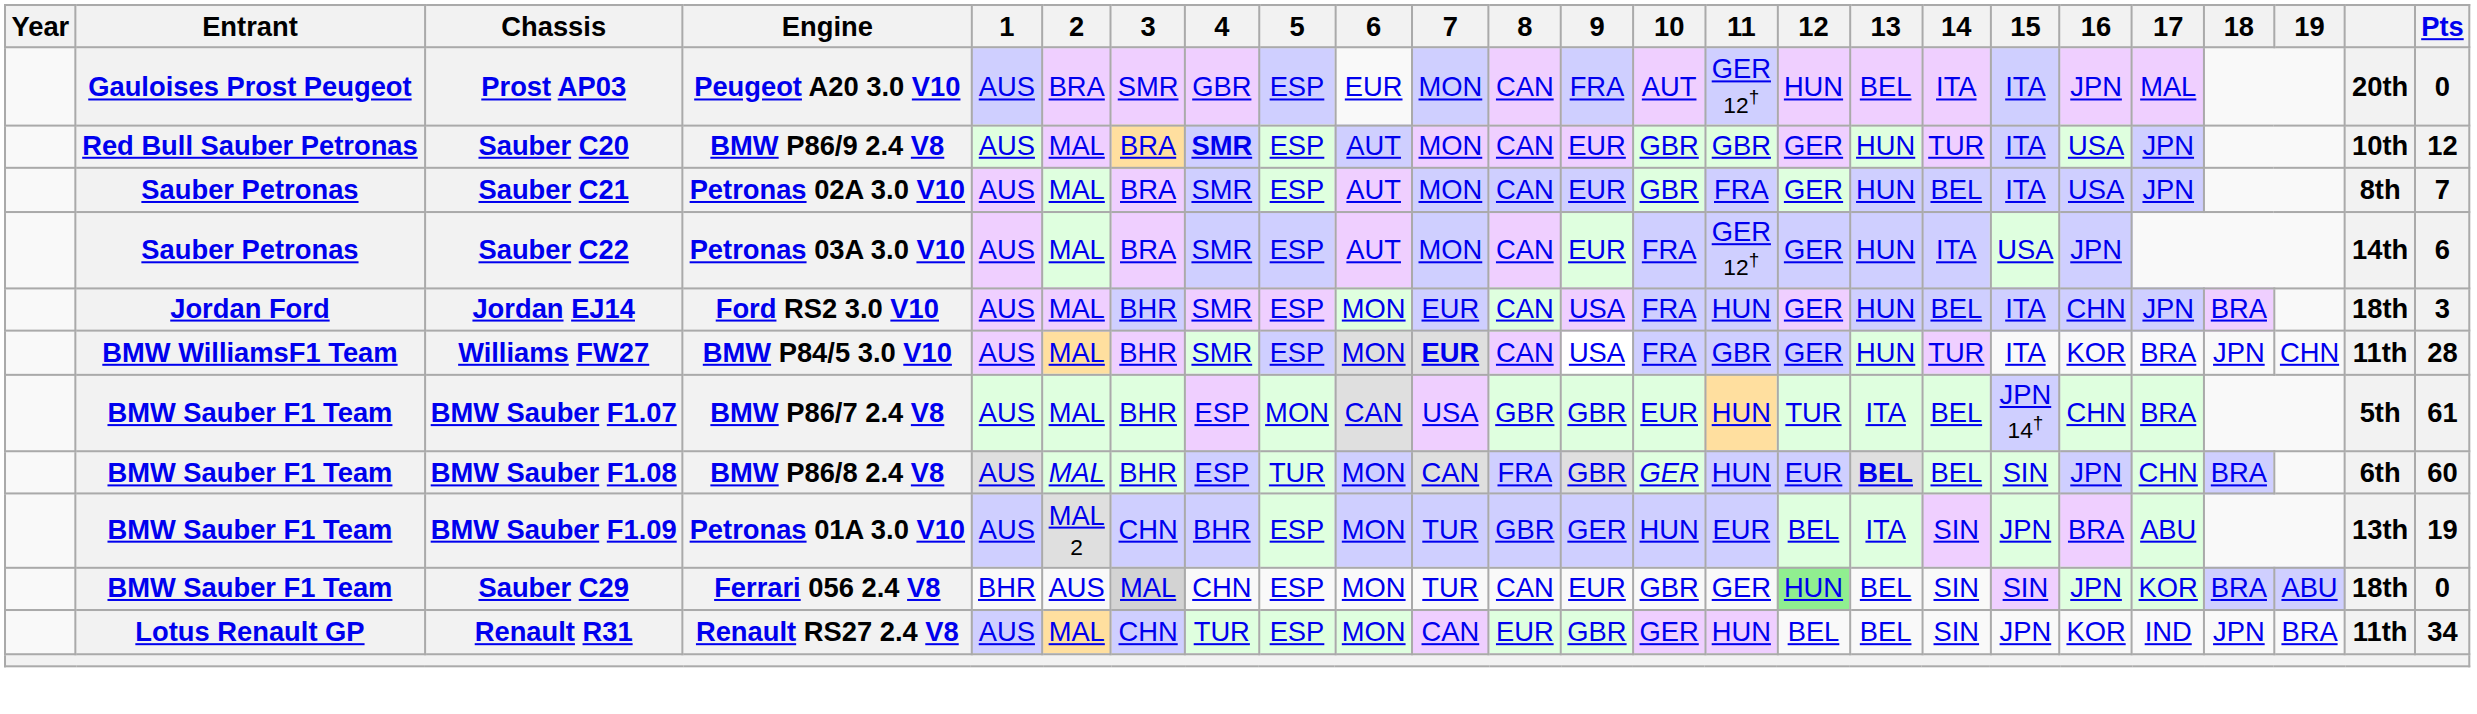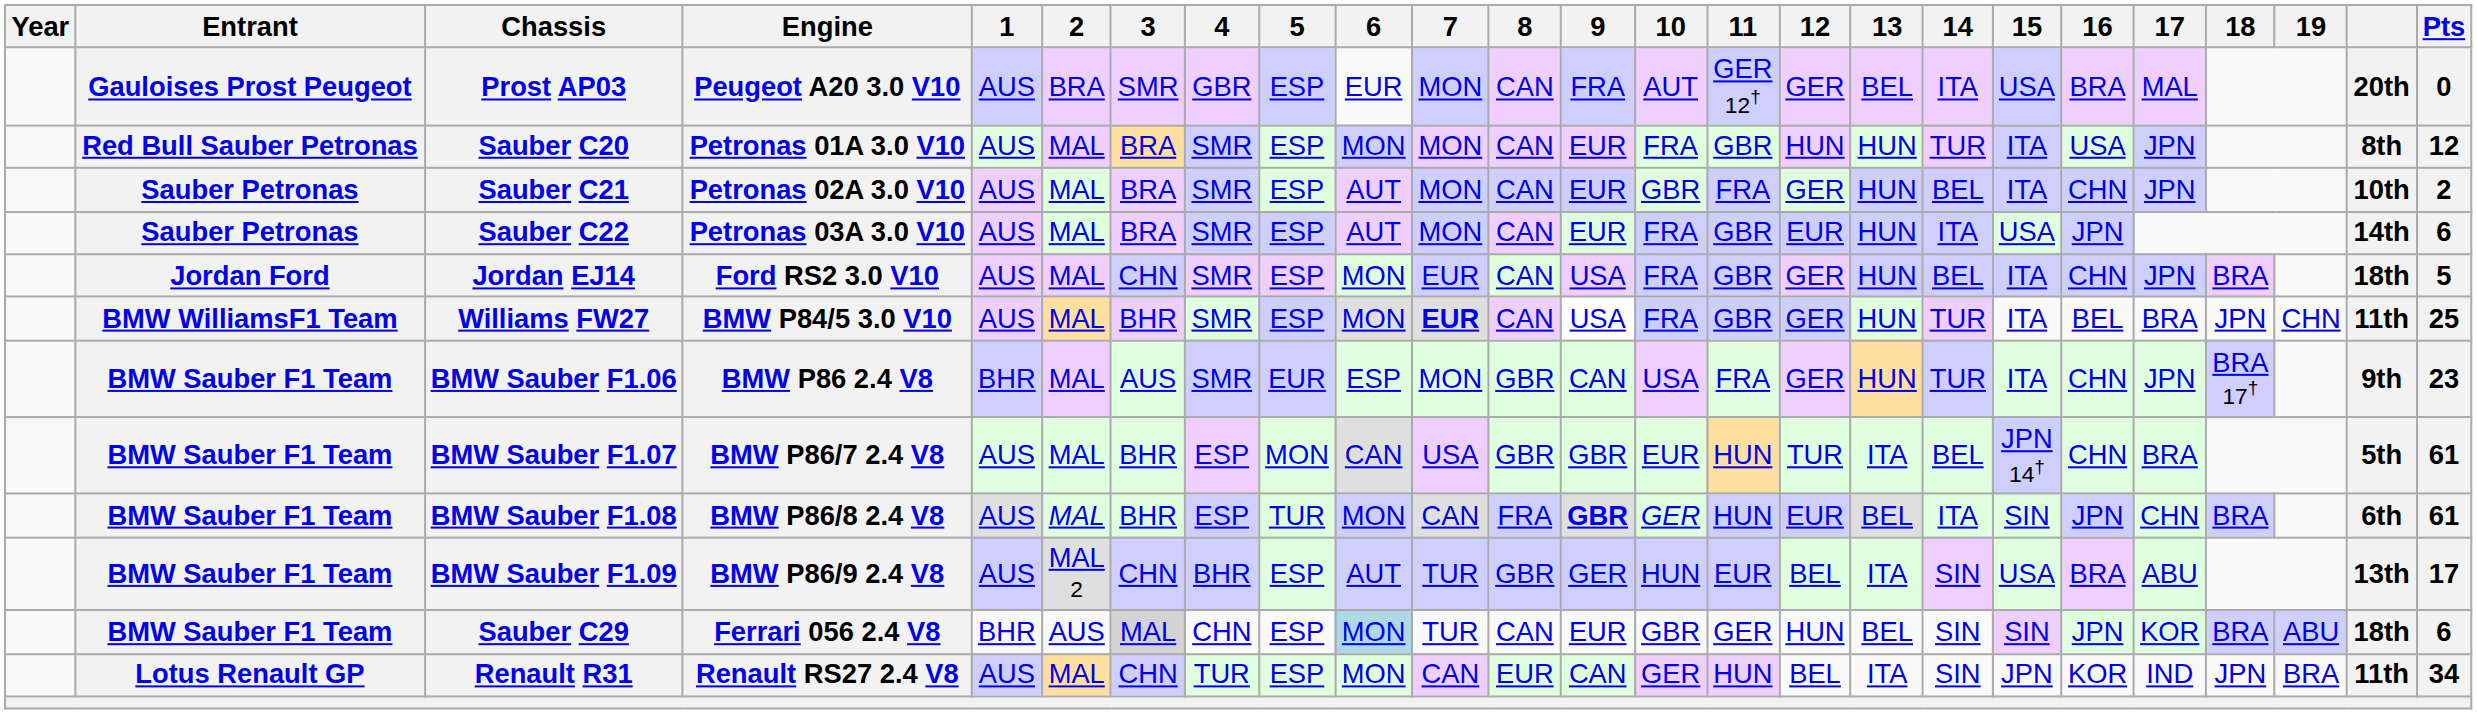 <table class="wikitable" style="text-align:center; font-size:85%">
 <tr>
 <th>Year</th>
 <th>Entrant</th>
 <th>Chassis</th>
 <th>Engine</th>
 <th>1</th>
 <th>2</th>
 <th>3</th>
 <th>4</th>
 <th>5</th>
 <th>6</th>
 <th>7</th>
 <th>8</th>
 <th>9</th>
 <th>10</th>
 <th>11</th>
 <th>12</th>
 <th>13</th>
 <th>14</th>
 <th>15</th>
 <th>16</th>
 <th>17</th>
 <th>18</th>
 <th>19</th>
 <th></th>
 <th><a href='#'>Pts</a></th>
 </tr>
 <tr>
 <td></td>
 <th nowrap><a href='#'>Gauloises Prost Peugeot</a></th>
 <th nowrap><a href='#'>Prost</a> <a href='#'>AP03</a></th>
 <th nowrap><a href='#'>Peugeot</a> A20 3.0 <a href='#'>V10</a></th>
 <td style="background:#CFCFFF;"><a href='#'>AUS</a><br></td>
 <td style="background:#EFCFFF;"><a href='#'>BRA</a><br></td>
 <td style="background:#EFCFFF;"><a href='#'>SMR</a><br></td>
 <td style="background:#EFCFFF;"><a href='#'>GBR</a><br></td>
 <td style="background:#CFCFFF;"><a href='#'>ESP</a><br></td>
 <td><a href='#'>EUR</a><br></td>
 <td style="background:#CFCFFF;"><a href='#'>MON</a><br></td>
 <td style="background:#EFCFFF;"><a href='#'>CAN</a><br></td>
 <td style="background:#CFCFFF;"><a href='#'>FRA</a><br></td>
 <td style="background:#EFCFFF;"><a href='#'>AUT</a><br></td>
 <td style="background:#CFCFFF;"><a href='#'>GER</a><br><small>12<sup>†</sup></small></td>
-<td style="background:#EFCFFF;"><a href='#'>HUN</a><br></td>
+<td style="background:#EFCFFF;"><a href='#'>GER</a><br></td>
 <td style="background:#EFCFFF;"><a href='#'>BEL</a><br></td>
 <td style="background:#EFCFFF;"><a href='#'>ITA</a><br></td>
-<td style="background:#CFCFFF;"><a href='#'>ITA</a><br></td>
-<td style="background:#EFCFFF;"><a href='#'>JPN</a><br></td>
+<td style="background:#CFCFFF;"><a href='#'>USA</a><br></td>
+<td style="background:#EFCFFF;"><a href='#'>BRA</a><br></td>
 <td style="background:#EFCFFF;"><a href='#'>MAL</a><br></td>
 <td colspan=2></td>
 <th>20th</th>
 <th>0</th>
 </tr>
 <tr>
 <td></td>
 <th nowrap><a href='#'>Red Bull Sauber Petronas</a></th>
 <th nowrap><a href='#'>Sauber</a> <a href='#'>C20</a></th>
-<th nowrap><a href='#'>BMW</a> P86/9 2.4 <a href='#'>V8</a></th>
+<th nowrap><a href='#'>Petronas</a> 01A 3.0 <a href='#'>V10</a></th>
 <td style="background:#DFFFDF;"><a href='#'>AUS</a><br></td>
 <td style="background:#EFCFFF;"><a href='#'>MAL</a><br></td>
 <td style="background:#FFDF9F;"><a href='#'>BRA</a><br></td>
-<td style="background:#CFCFFF;"><strong><a href='#'>SMR</a><br></strong></td>
+<td style="background:#CFCFFF;"><a href='#'>SMR</a><br></td>
 <td style="background:#DFFFDF;"><a href='#'>ESP</a><br></td>
-<td style="background:#CFCFFF;"><a href='#'>AUT</a><br></td>
+<td style="background:#CFCFFF;"><a href='#'>MON</a><br></td>
 <td style="background:#EFCFFF;"><a href='#'>MON</a><br></td>
 <td style="background:#EFCFFF;"><a href='#'>CAN</a><br></td>
 <td style="background:#EFCFFF;"><a href='#'>EUR</a><br></td>
+<td style="background:#DFFFDF;"><a href='#'>FRA</a><br></td>
 <td style="background:#DFFFDF;"><a href='#'>GBR</a><br></td>
-<td style="background:#DFFFDF;"><a href='#'>GBR</a><br></td>
-<td style="background:#EFCFFF;"><a href='#'>GER</a><br></td>
+<td style="background:#EFCFFF;"><a href='#'>HUN</a><br></td>
 <td style="background:#DFFFDF;"><a href='#'>HUN</a><br></td>
 <td style="background:#EFCFFF;"><a href='#'>TUR</a><br></td>
 <td style="background:#CFCFFF;"><a href='#'>ITA</a><br></td>
 <td style="background:#DFFFDF;"><a href='#'>USA</a><br></td>
 <td style="background:#CFCFFF;"><a href='#'>JPN</a><br></td>
 <td colspan=2></td>
-<th>10th</th>
+<th>8th</th>
 <th>12</th>
 </tr>
 <tr>
 <td></td>
 <th nowrap><a href='#'>Sauber Petronas</a></th>
 <th nowrap><a href='#'>Sauber</a> <a href='#'>C21</a></th>
 <th nowrap><a href='#'>Petronas</a> 02A 3.0 <a href='#'>V10</a></th>
 <td style="background:#EFCFFF;"><a href='#'>AUS</a><br></td>
 <td style="background:#DFFFDF;"><a href='#'>MAL</a><br></td>
 <td style="background:#EFCFFF;"><a href='#'>BRA</a><br></td>
 <td style="background:#CFCFFF;"><a href='#'>SMR</a><br></td>
 <td style="background:#DFFFDF;"><a href='#'>ESP</a><br></td>
 <td style="background:#EFCFFF;"><a href='#'>AUT</a><br></td>
 <td style="background:#CFCFFF;"><a href='#'>MON</a><br></td>
 <td style="background:#CFCFFF;"><a href='#'>CAN</a><br></td>
 <td style="background:#CFCFFF;"><a href='#'>EUR</a><br></td>
 <td style="background:#DFFFDF;"><a href='#'>GBR</a><br></td>
 <td style="background:#CFCFFF;"><a href='#'>FRA</a><br></td>
 <td style="background:#DFFFDF;"><a href='#'>GER</a><br></td>
 <td style="background:#CFCFFF;"><a href='#'>HUN</a><br></td>
 <td style="background:#CFCFFF;"><a href='#'>BEL</a><br></td>
 <td style="background:#CFCFFF;"><a href='#'>ITA</a><br></td>
-<td style="background:#CFCFFF;"><a href='#'>USA</a><br></td>
+<td style="background:#CFCFFF;"><a href='#'>CHN</a><br></td>
 <td style="background:#CFCFFF;"><a href='#'>JPN</a><br></td>
 <td colspan=2></td>
-<th>8th</th>
-<th>7</th>
+<th>10th</th>
+<th>2</th>
 </tr>
 <tr>
 <td></td>
 <th nowrap><a href='#'>Sauber Petronas</a></th>
 <th nowrap><a href='#'>Sauber</a> <a href='#'>C22</a></th>
 <th nowrap><a href='#'>Petronas</a> 03A 3.0 <a href='#'>V10</a></th>
 <td style="background:#EFCFFF;"><a href='#'>AUS</a><br></td>
 <td style="background:#DFFFDF;"><a href='#'>MAL</a><br></td>
 <td style="background:#EFCFFF;"><a href='#'>BRA</a><br></td>
 <td style="background:#CFCFFF;"><a href='#'>SMR</a><br></td>
 <td style="background:#CFCFFF;"><a href='#'>ESP</a><br></td>
 <td style="background:#EFCFFF;"><a href='#'>AUT</a><br></td>
 <td style="background:#CFCFFF;"><a href='#'>MON</a><br></td>
 <td style="background:#EFCFFF;"><a href='#'>CAN</a><br></td>
 <td style="background:#DFFFDF;"><a href='#'>EUR</a><br></td>
 <td style="background:#CFCFFF;"><a href='#'>FRA</a><br></td>
-<td style="background:#CFCFFF;"><a href='#'>GER</a><br><small>12<sup>†</sup></small></td>
-<td style="background:#CFCFFF;"><a href='#'>GER</a><br></td>
+<td style="background:#CFCFFF;"><a href='#'>GBR</a><br></td>
+<td style="background:#CFCFFF;"><a href='#'>EUR</a><br></td>
 <td style="background:#CFCFFF;"><a href='#'>HUN</a><br></td>
 <td style="background:#CFCFFF;"><a href='#'>ITA</a><br></td>
 <td style="background:#DFFFDF;"><a href='#'>USA</a><br></td>
 <td style="background:#CFCFFF;"><a href='#'>JPN</a><br></td>
 <td colspan=3></td>
 <th>14th</th>
 <th>6</th>
 </tr>
 <tr>
 <td></td>
 <th nowrap><a href='#'>Jordan Ford</a></th>
 <th nowrap><a href='#'>Jordan</a> <a href='#'>EJ14</a></th>
 <th nowrap><a href='#'>Ford</a> RS2 3.0 <a href='#'>V10</a></th>
 <td style="background:#EFCFFF;"><a href='#'>AUS</a><br></td>
 <td style="background:#EFCFFF;"><a href='#'>MAL</a><br></td>
-<td style="background:#CFCFFF;"><a href='#'>BHR</a><br></td>
+<td style="background:#CFCFFF;"><a href='#'>CHN</a><br></td>
 <td style="background:#EFCFFF;"><a href='#'>SMR</a><br></td>
 <td style="background:#EFCFFF;"><a href='#'>ESP</a><br></td>
 <td style="background:#DFFFDF;"><a href='#'>MON</a><br></td>
 <td style="background:#CFCFFF;"><a href='#'>EUR</a><br></td>
 <td style="background:#DFFFDF;"><a href='#'>CAN</a><br></td>
 <td style="background:#EFCFFF;"><a href='#'>USA</a><br></td>
 <td style="background:#CFCFFF;"><a href='#'>FRA</a><br></td>
-<td style="background:#CFCFFF;"><a href='#'>HUN</a><br></td>
+<td style="background:#CFCFFF;"><a href='#'>GBR</a><br></td>
 <td style="background:#EFCFFF;"><a href='#'>GER</a><br></td>
 <td style="background:#CFCFFF;"><a href='#'>HUN</a><br></td>
 <td style="background:#CFCFFF;"><a href='#'>BEL</a><br></td>
 <td style="background:#CFCFFF;"><a href='#'>ITA</a><br></td>
 <td style="background:#CFCFFF;"><a href='#'>CHN</a><br></td>
 <td style="background:#CFCFFF;"><a href='#'>JPN</a><br></td>
 <td style="background:#EFCFFF;"><a href='#'>BRA</a><br></td>
 <td></td>
 <th>18th</th>
-<th>3</th>
+<th>5</th>
 </tr>
 <tr>
 <td></td>
 <th nowrap><a href='#'>BMW WilliamsF1 Team</a></th>
 <th nowrap><a href='#'>Williams</a> <a href='#'>FW27</a></th>
 <th nowrap><a href='#'>BMW</a> P84/5 3.0 <a href='#'>V10</a></th>
 <td style="background:#EFCFFF;"><a href='#'>AUS</a><br></td>
 <td style="background:#FFDF9F;"><a href='#'>MAL</a><br></td>
 <td style="background:#EFCFFF;"><a href='#'>BHR</a><br></td>
 <td style="background:#DFFFDF;"><a href='#'>SMR</a><br></td>
 <td style="background:#CFCFFF;"><a href='#'>ESP</a><br></td>
 <td style="background:#DFDFDF;"><a href='#'>MON</a><br></td>
 <td style="background:#DFDFDF;"><strong><a href='#'>EUR</a></strong><br></td>
 <td style="background:#EFCFFF;"><a href='#'>CAN</a><br></td>
 <td style="background:#ffffff;"><a href='#'>USA</a><br></td>
 <td style="background:#CFCFFF;"><a href='#'>FRA</a><br></td>
 <td style="background:#CFCFFF;"><a href='#'>GBR</a><br></td>
 <td style="background:#CFCFFF;"><a href='#'>GER</a><br></td>
 <td style="background:#DFFFDF;"><a href='#'>HUN</a><br></td>
 <td style="background:#EFCFFF;"><a href='#'>TUR</a><br></td>
 <td><a href='#'>ITA</a><br></td>
-<td><a href='#'>KOR</a></td>
+<td><a href='#'>BEL</a></td>
 <td><a href='#'>BRA</a></td>
 <td><a href='#'>JPN</a></td>
 <td><a href='#'>CHN</a></td>
 <th>11th</th>
-<th>28</th>
+<th>25</th>
+</tr>
+<tr>
+<td></td>
+<th nowrap><a href='#'>BMW Sauber F1 Team</a></th>
+<th nowrap><a href='#'>BMW Sauber</a> <a href='#'>F1.06</a></th>
+<th nowrap><a href='#'>BMW</a> P86 2.4 <a href='#'>V8</a></th>
+<td style="background:#CFCFFF;"><a href='#'>BHR</a><br></td>
+<td style="background:#EFCFFF;"><a href='#'>MAL</a><br></td>
+<td style="background:#DFFFDF;"><a href='#'>AUS</a><br></td>
+<td style="background:#CFCFFF;"><a href='#'>SMR</a><br></td>
+<td style="background:#CFCFFF;"><a href='#'>EUR</a><br></td>
+<td style="background:#DFFFDF;"><a href='#'>ESP</a><br></td>
+<td style="background:#DFFFDF;"><a href='#'>MON</a><br></td>
+<td style="background:#DFFFDF;"><a href='#'>GBR</a><br></td>
+<td style="background:#DFFFDF;"><a href='#'>CAN</a><br></td>
+<td style="background:#EFCFFF;"><a href='#'>USA</a><br></td>
+<td style="background:#DFFFDF;"><a href='#'>FRA</a><br></td>
+<td style="background:#EFCFFF;"><a href='#'>GER</a><br></td>
+<td style="background:#FFDF9F;"><a href='#'>HUN</a><br></td>
+<td style="background:#CFCFFF;"><a href='#'>TUR</a><br></td>
+<td style="background:#DFFFDF;"><a href='#'>ITA</a><br></td>
+<td style="background:#DFFFDF;"><a href='#'>CHN</a><br></td>
+<td style="background:#DFFFDF;"><a href='#'>JPN</a><br></td>
+<td style="background:#CFCFFF;"><a href='#'>BRA</a><br><small>17<sup>†</sup></small></td>
+<td></td>
+<th>9th</th>
+<th>23</th>
 </tr>
 <tr>
 <td></td>
 <th nowrap><a href='#'>BMW Sauber F1 Team</a></th>
 <th nowrap><a href='#'>BMW Sauber</a> <a href='#'>F1.07</a></th>
 <th nowrap><a href='#'>BMW</a> P86/7 2.4 <a href='#'>V8</a></th>
 <td style="background:#DFFFDF;"><a href='#'>AUS</a><br></td>
 <td style="background:#DFFFDF;"><a href='#'>MAL</a><br></td>
 <td style="background:#DFFFDF;"><a href='#'>BHR</a><br></td>
 <td style="background:#EFCFFF;"><a href='#'>ESP</a><br></td>
 <td style="background:#DFFFDF;"><a href='#'>MON</a><br></td>
 <td style="background:#DFDFDF;"><a href='#'>CAN</a><br></td>
 <td style="background:#EFCFFF;"><a href='#'>USA</a><br></td>
 <td style="background:#DFFFDF;"><a href='#'>GBR</a><br></td>
 <td style="background:#DFFFDF;"><a href='#'>GBR</a><br></td>
 <td style="background:#DFFFDF;"><a href='#'>EUR</a><br></td>
 <td style="background:#FFDF9F;"><a href='#'>HUN</a><br></td>
 <td style="background:#DFFFDF;"><a href='#'>TUR</a><br></td>
 <td style="background:#DFFFDF;"><a href='#'>ITA</a><br></td>
 <td style="background:#DFFFDF;"><a href='#'>BEL</a><br></td>
 <td style="background:#CFCFFF;"><a href='#'>JPN</a><br><small>14<sup>†</sup></small></td>
 <td style="background:#DFFFDF;"><a href='#'>CHN</a><br></td>
 <td style="background:#DFFFDF;"><a href='#'>BRA</a><br></td>
 <td colspan=2></td>
 <th>5th</th>
 <th>61</th>
 </tr>
 <tr>
 <td></td>
 <th nowrap><a href='#'>BMW Sauber F1 Team</a></th>
 <th nowrap><a href='#'>BMW Sauber</a> <a href='#'>F1.08</a></th>
 <th nowrap><a href='#'>BMW</a> P86/8 2.4 <a href='#'>V8</a></th>
 <td style="background:#DFDFDF;"><a href='#'>AUS</a><br></td>
 <td style="background:#DFFFDF;"><em><a href='#'>MAL</a></em><br></td>
 <td style="background:#DFFFDF;"><a href='#'>BHR</a><br></td>
 <td style="background:#CFCFFF;"><a href='#'>ESP</a><br></td>
 <td style="background:#DFFFDF;"><a href='#'>TUR</a><br></td>
 <td style="background:#CFCFFF;"><a href='#'>MON</a><br></td>
 <td style="background:#DFDFDF;"><a href='#'>CAN</a><br></td>
 <td style="background:#CFCFFF;"><a href='#'>FRA</a><br></td>
-<td style="background:#DFDFDF;"><a href='#'>GBR</a><br></td>
+<td style="background:#DFDFDF;"><strong><a href='#'>GBR</a><br></strong></td>
 <td style="background:#DFFFDF;"><em><a href='#'>GER</a></em><br></td>
 <td style="background:#CFCFFF;"><a href='#'>HUN</a><br></td>
 <td style="background:#CFCFFF;"><a href='#'>EUR</a><br></td>
-<td style="background:#DFDFDF;"><strong><a href='#'>BEL</a><br></strong></td>
-<td style="background:#DFFFDF;"><a href='#'>BEL</a><br></td>
+<td style="background:#DFDFDF;"><a href='#'>BEL</a><br></td>
+<td style="background:#DFFFDF;"><a href='#'>ITA</a><br></td>
 <td style="background:#DFFFDF;"><a href='#'>SIN</a><br></td>
 <td style="background:#CFCFFF;"><a href='#'>JPN</a><br></td>
 <td style="background:#DFFFDF;"><a href='#'>CHN</a><br></td>
 <td style="background:#CFCFFF;"><a href='#'>BRA</a><br></td>
 <td></td>
 <th>6th</th>
-<th>60</th>
+<th>61</th>
 </tr>
 <tr>
 <td></td>
 <th nowrap><a href='#'>BMW Sauber F1 Team</a></th>
 <th nowrap><a href='#'>BMW Sauber</a> <a href='#'>F1.09</a></th>
-<th nowrap><a href='#'>Petronas</a> 01A 3.0 <a href='#'>V10</a></th>
+<th nowrap><a href='#'>BMW</a> P86/9 2.4 <a href='#'>V8</a></th>
 <td style="background:#CFCFFF;"><a href='#'>AUS</a><br></td>
 <td style="background:#DFDFDF;"><a href='#'>MAL</a><br><small>2</small></td>
 <td style="background:#CFCFFF;"><a href='#'>CHN</a><br></td>
 <td style="background:#CFCFFF;"><a href='#'>BHR</a><br></td>
 <td style="background:#DFFFDF;"><a href='#'>ESP</a><br></td>
-<td style="background:#CFCFFF;"><a href='#'>MON</a><br></td>
+<td style="background:#CFCFFF;"><a href='#'>AUT</a><br></td>
 <td style="background:#CFCFFF;"><a href='#'>TUR</a><br></td>
 <td style="background:#CFCFFF;"><a href='#'>GBR</a><br></td>
 <td style="background:#CFCFFF;"><a href='#'>GER</a><br></td>
 <td style="background:#CFCFFF;"><a href='#'>HUN</a><br></td>
 <td style="background:#CFCFFF;"><a href='#'>EUR</a><br></td>
 <td style="background:#DFFFDF;"><a href='#'>BEL</a><br></td>
 <td style="background:#DFFFDF;"><a href='#'>ITA</a><br></td>
 <td style="background:#EFCFFF;"><a href='#'>SIN</a><br></td>
-<td style="background:#DFFFDF;"><a href='#'>JPN</a><br></td>
+<td style="background:#DFFFDF;"><a href='#'>USA</a><br></td>
 <td style="background:#EFCFFF;"><a href='#'>BRA</a><br></td>
 <td style="background:#DFFFDF;"><a href='#'>ABU</a><br></td>
 <td colspan=2></td>
 <th>13th</th>
-<th>19</th>
+<th>17</th>
 </tr>
 <tr>
 <td></td>
 <th nowrap><a href='#'>BMW Sauber F1 Team</a></th>
 <th nowrap><a href='#'>Sauber</a> <a href='#'>C29</a></th>
 <th nowrap><a href='#'>Ferrari</a> 056 2.4 <a href='#'>V8</a></th>
 <td><a href='#'>BHR</a></td>
 <td><a href='#'>AUS</a></td>
 <td style="background: lightgrey;"><a href='#'>MAL</a></td>
 <td><a href='#'>CHN</a></td>
 <td><a href='#'>ESP</a></td>
-<td><a href='#'>MON</a></td>
+<td style="background: lightblue;"><a href='#'>MON</a></td>
 <td><a href='#'>TUR</a></td>
 <td><a href='#'>CAN</a></td>
 <td><a href='#'>EUR</a></td>
 <td><a href='#'>GBR</a></td>
 <td><a href='#'>GER</a></td>
-<td style="background: lightgreen;"><a href='#'>HUN</a></td>
+<td><a href='#'>HUN</a></td>
 <td><a href='#'>BEL</a></td>
 <td><a href='#'>SIN</a></td>
 <td style="background:#EFCFFF;"><a href='#'>SIN</a><br></td>
 <td style="background:#DFFFDF;"><a href='#'>JPN</a><br></td>
 <td style="background:#DFFFDF;"><a href='#'>KOR</a><br></td>
 <td style="background:#CFCFFF;"><a href='#'>BRA</a><br></td>
 <td style="background:#CFCFFF;"><a href='#'>ABU</a><br></td>
 <th>18th</th>
-<th>0</th>
+<th>6</th>
 </tr>
 <tr>
 <td></td>
 <th nowrap><a href='#'>Lotus Renault GP</a></th>
 <th nowrap><a href='#'>Renault</a> <a href='#'>R31</a></th>
 <th nowrap><a href='#'>Renault</a> RS27 2.4 <a href='#'>V8</a></th>
 <td style="background:#CFCFFF;"><a href='#'>AUS</a><br></td>
 <td style="background:#FFDF9F;"><a href='#'>MAL</a><br></td>
 <td style="background:#CFCFFF;"><a href='#'>CHN</a><br></td>
 <td style="background:#DFFFDF;"><a href='#'>TUR</a><br></td>
 <td style="background:#DFFFDF;"><a href='#'>ESP</a><br></td>
 <td style="background:#DFFFDF;"><a href='#'>MON</a><br></td>
 <td style="background:#EFCFFF;"><a href='#'>CAN</a><br></td>
 <td style="background:#DFFFDF;"><a href='#'>EUR</a><br></td>
-<td style="background:#DFFFDF;"><a href='#'>GBR</a><br></td>
+<td style="background:#DFFFDF;"><a href='#'>CAN</a><br></td>
 <td style="background:#EFCFFF;"><a href='#'>GER</a><br></td>
 <td style="background:#EFCFFF;"><a href='#'>HUN</a><br></td>
 <td><a href='#'>BEL</a></td>
-<td><a href='#'>BEL</a></td>
+<td><a href='#'>ITA</a></td>
 <td><a href='#'>SIN</a></td>
 <td><a href='#'>JPN</a></td>
 <td><a href='#'>KOR</a></td>
 <td><a href='#'>IND</a></td>
 <td><a href='#'>JPN</a></td>
 <td><a href='#'>BRA</a></td>
 <th>11th</th>
 <th>34</th>
 </tr>
 <tr>
 <th colspan="25"></th>
 </tr>
 </table>
